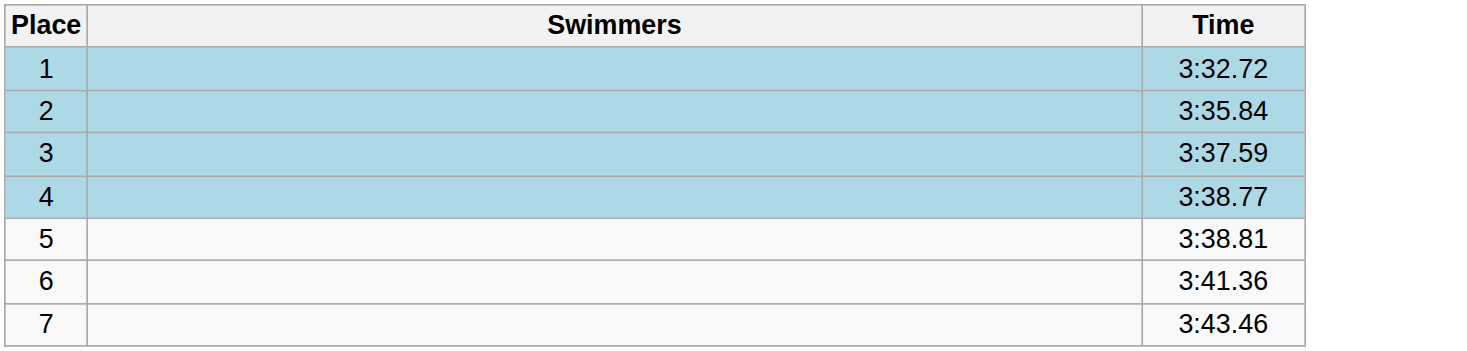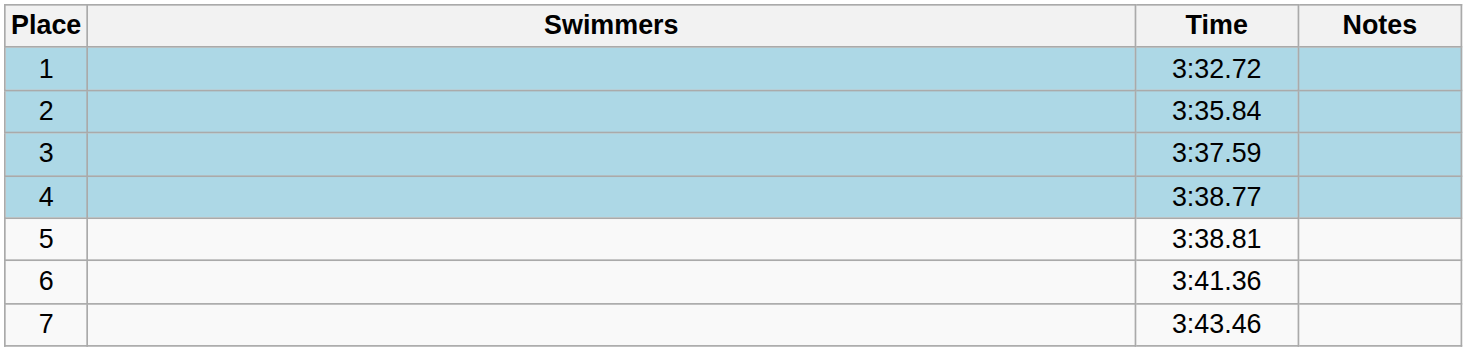 <table class=wikitable style="text-align:center">
 <tr>
 <th>Place</th>
 <th width=620>Swimmers</th>
 <th width=90>Time</th>
+<th width=90>Notes</th>
 </tr>
 <tr bgcolor=lightblue>
 <td>1</td>
 <td align=left></td>
 <td>3:32.72</td>
+<td></td>
 </tr>
 <tr bgcolor=lightblue>
 <td>2</td>
 <td align=left></td>
 <td>3:35.84</td>
+<td></td>
 </tr>
 <tr bgcolor=lightblue>
 <td>3</td>
 <td align=left></td>
 <td>3:37.59</td>
+<td></td>
 </tr>
 <tr bgcolor=lightblue>
 <td>4</td>
 <td align=left></td>
 <td>3:38.77</td>
+<td></td>
 </tr>
 <tr>
 <td>5</td>
 <td align=left></td>
 <td>3:38.81</td>
+<td></td>
 </tr>
 <tr>
 <td>6</td>
 <td align=left></td>
 <td>3:41.36</td>
+<td></td>
 </tr>
 <tr>
 <td>7</td>
 <td align=left></td>
 <td>3:43.46</td>
+<td></td>
 </tr>
 </table>
